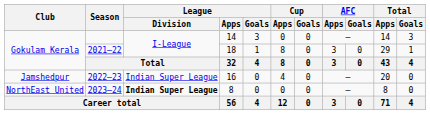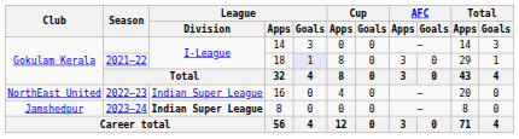 <table class="wikitable" style="text-align:center">
 <tr>
 <th rowspan="2">Club</th>
 <th rowspan="2">Season</th>
 <th colspan="3">League</th>
 <th colspan="2">Cup</th>
 <th colspan="2"><a href='#'>AFC</a></th>
 <th colspan="2">Total</th>
 </tr>
 <tr>
 <th>Division</th>
 <th>Apps</th>
 <th>Goals</th>
 <th>Apps</th>
 <th>Goals</th>
 <th>Apps</th>
 <th>Goals</th>
 <th>Apps</th>
 <th>Goals</th>
 </tr>
 <tr>
 <td rowspan="3"><a href='#'>Gokulam Kerala</a></td>
 <td></td>
 <td rowspan="2"><a href='#'>I-League</a></td>
 <td>14</td>
 <td>3</td>
 <td>0</td>
 <td>0</td>
 <td colspan="2">—</td>
 <td>14</td>
 <td>3</td>
 </tr>
 <tr>
 <td><a href='#'>2021–22</a></td>
 <td>18</td>
-<td>1</td>
+<td style="background: lavender;">1</td>
 <td>8</td>
 <td>0</td>
 <td>3</td>
 <td>0</td>
 <td>29</td>
 <td>1</td>
 </tr>
 <tr>
 <th colspan="2">Total</th>
 <th>32</th>
 <th>4</th>
 <th>8</th>
 <th>0</th>
 <th>3</th>
 <th>0</th>
 <th>43</th>
 <th>4</th>
 </tr>
 <tr>
-<td rowspan="1"><a href='#'>Jamshedpur</a></td>
+<td rowspan="1"><a href='#'>NorthEast United</a></td>
 <td><a href='#'>2022–23</a></td>
 <td rowspan="1"><a href='#'>Indian Super League</a></td>
 <td>16</td>
 <td>0</td>
 <td>4</td>
 <td>0</td>
 <td colspan="2">—</td>
 <td>20</td>
 <td>0</td>
 </tr>
 <tr>
-<td rowspan="1"><a href='#'>NorthEast United</a></td>
+<td rowspan="1"><a href='#'>Jamshedpur</a></td>
 <td><a href='#'>2023–24</a></td>
 <td rowspan="1"><strong>Indian Super League</strong></td>
 <td>8</td>
 <td>0</td>
 <td>0</td>
 <td>0</td>
 <td colspan="2">—</td>
 <td>8</td>
 <td>0</td>
 </tr>
 <tr>
 <th colspan="3">Career total</th>
 <th>56</th>
 <th>4</th>
 <th>12</th>
 <th>0</th>
 <th>3</th>
 <th>0</th>
 <th>71</th>
 <th>4</th>
 </tr>
 </table>
